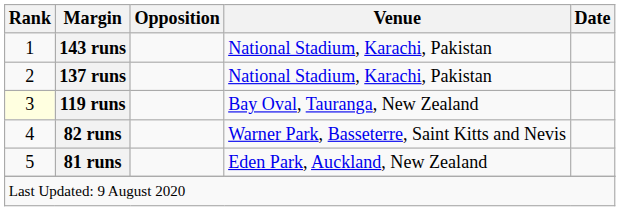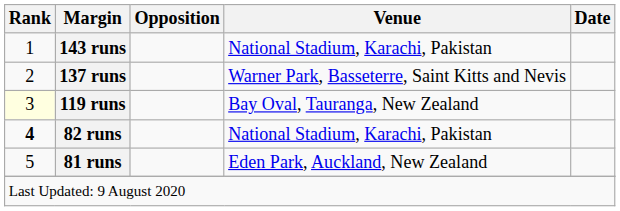 <table class="wikitable plainrowheaders sortable">
 <tr>
 <th scope=col>Rank</th>
 <th scope=col>Margin</th>
 <th scope=col>Opposition</th>
 <th scope=col>Venue</th>
 <th scope=col>Date</th>
 </tr>
 <tr>
 <td align=center>1</td>
 <th scope=row style=text-align:center;>143 runs</th>
 <td></td>
 <td><a href='#'>National Stadium</a>, <a href='#'>Karachi</a>, Pakistan</td>
 <td></td>
 </tr>
 <tr>
 <td align=center>2</td>
 <th scope=row style=text-align:center;>137 runs</th>
 <td></td>
-<td><a href='#'>National Stadium</a>, <a href='#'>Karachi</a>, Pakistan</td>
+<td><a href='#'>Warner Park</a>, <a href='#'>Basseterre</a>, Saint Kitts and Nevis</td>
 <td></td>
 </tr>
 <tr>
 <td align=center style="background: lightyellow;">3</td>
 <th scope=row style=text-align:center;>119 runs</th>
 <td></td>
 <td><a href='#'>Bay Oval</a>, <a href='#'>Tauranga</a>, New Zealand</td>
 <td></td>
 </tr>
 <tr>
-<td align=center>4</td>
+<td align=center><strong>4</strong></td>
 <th scope=row style=text-align:center;>82 runs</th>
 <td></td>
-<td><a href='#'>Warner Park</a>, <a href='#'>Basseterre</a>, Saint Kitts and Nevis</td>
+<td><a href='#'>National Stadium</a>, <a href='#'>Karachi</a>, Pakistan</td>
 <td></td>
 </tr>
 <tr>
 <td align=center>5</td>
 <th scope=row style=text-align:center;>81 runs</th>
 <td></td>
 <td><a href='#'>Eden Park</a>, <a href='#'>Auckland</a>, New Zealand</td>
 <td></td>
 </tr>
 <tr>
 </tr>
 <tr class=sortbottom>
 <td colspan=5><small>Last Updated: 9 August 2020</small></td>
 </tr>
 </table>
